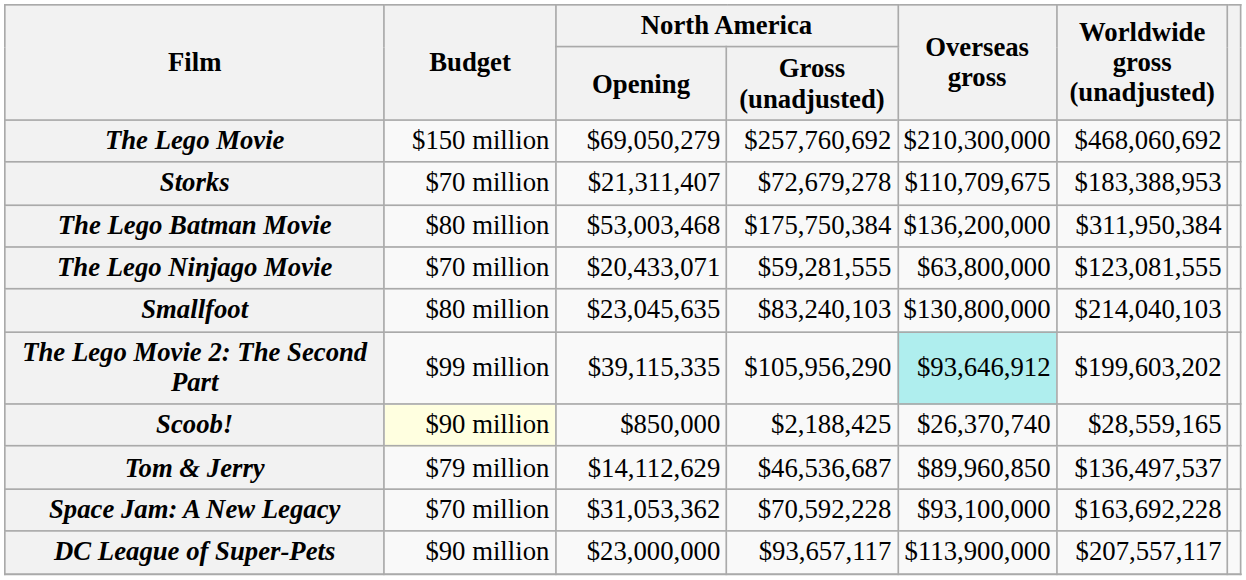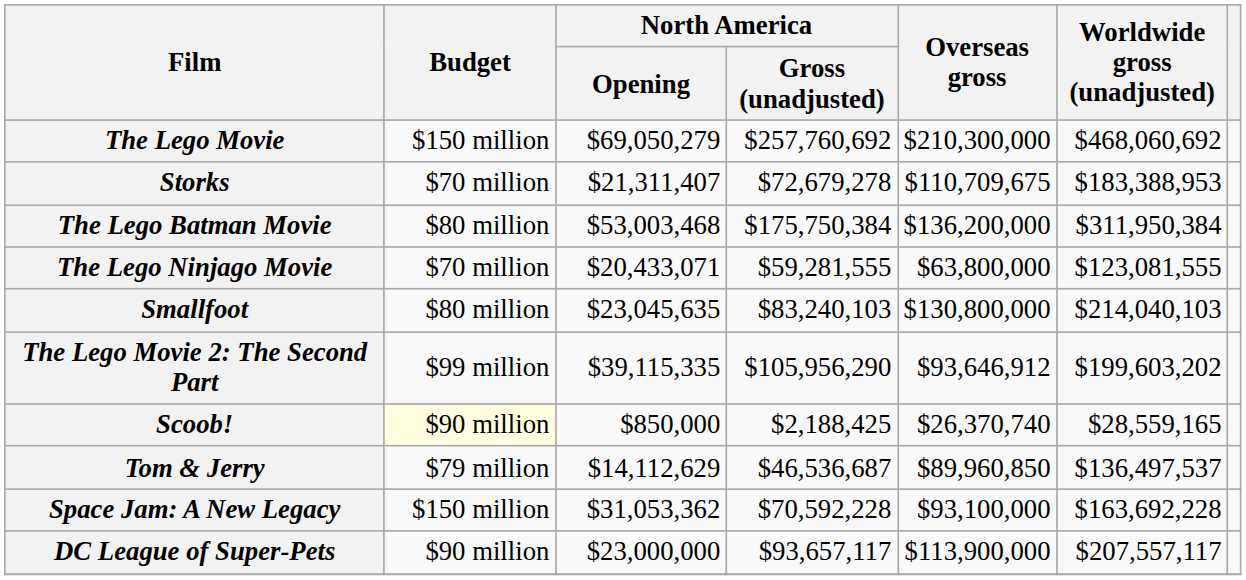 <table class="sortable wikitable plainrowheaders col7center" style="text-align: right;">
 <tr>
 <th rowspan="2" width="220">Film</th>
 <th rowspan="2" width="95">Budget</th>
 <th colspan="2">North America</th>
 <th rowspan="2">Overseas<br>gross</th>
 <th rowspan="2" width="95">Worldwide gross<br>(unadjusted)</th>
 <th rowspan="2"></th>
 </tr>
 <tr>
 <th width="95">Opening</th>
 <th width="95">Gross <br>(unadjusted)</th>
 </tr>
 <tr>
 <th scope="row"><em>The Lego Movie</em></th>
 <td>$150 million</td>
 <td>$69,050,279</td>
 <td>$257,760,692</td>
 <td>$210,300,000</td>
 <td>$468,060,692</td>
 <td></td>
 </tr>
 <tr>
 <th scope="row"><em>Storks</em></th>
 <td>$70 million</td>
 <td>$21,311,407</td>
 <td>$72,679,278</td>
 <td>$110,709,675</td>
 <td>$183,388,953</td>
 <td></td>
 </tr>
 <tr>
 <th scope="row"><em>The Lego Batman Movie</em></th>
 <td>$80 million</td>
 <td>$53,003,468</td>
 <td>$175,750,384</td>
 <td>$136,200,000</td>
 <td>$311,950,384</td>
 <td></td>
 </tr>
 <tr>
 <th scope="row"><em>The Lego Ninjago Movie</em></th>
 <td>$70 million</td>
 <td>$20,433,071</td>
 <td>$59,281,555</td>
 <td>$63,800,000</td>
 <td>$123,081,555</td>
 <td></td>
 </tr>
 <tr>
 <th scope="row"><em>Smallfoot</em></th>
 <td>$80 million</td>
 <td>$23,045,635</td>
 <td>$83,240,103</td>
 <td>$130,800,000</td>
 <td>$214,040,103</td>
 <td></td>
 </tr>
 <tr>
 <th scope="row"><em>The Lego Movie 2: The Second Part</em></th>
 <td>$99 million</td>
 <td>$39,115,335</td>
 <td>$105,956,290</td>
-<td style="background: paleturquoise;">$93,646,912</td>
+<td>$93,646,912</td>
 <td>$199,603,202</td>
 <td></td>
 </tr>
 <tr>
 <th scope="row"><em>Scoob!</em></th>
 <td style="background: lightyellow;">$90 million</td>
 <td>$850,000</td>
 <td>$2,188,425</td>
 <td>$26,370,740</td>
 <td>$28,559,165</td>
 <td></td>
 </tr>
 <tr>
 <th scope="row"><em>Tom & Jerry</em></th>
 <td>$79 million</td>
 <td>$14,112,629</td>
 <td>$46,536,687</td>
 <td>$89,960,850</td>
 <td>$136,497,537</td>
 <td></td>
 </tr>
 <tr>
 <th scope="row"><em>Space Jam: A New Legacy</em></th>
-<td>$70 million</td>
+<td>$150 million</td>
 <td>$31,053,362</td>
 <td>$70,592,228</td>
 <td>$93,100,000</td>
 <td>$163,692,228</td>
 <td></td>
 </tr>
 <tr>
 <th scope="row"><em>DC League of Super-Pets</em></th>
 <td>$90 million</td>
 <td>$23,000,000</td>
 <td>$93,657,117</td>
 <td>$113,900,000</td>
 <td>$207,557,117</td>
 <td></td>
 </tr>
 <tr>
 </tr>
 </table>
